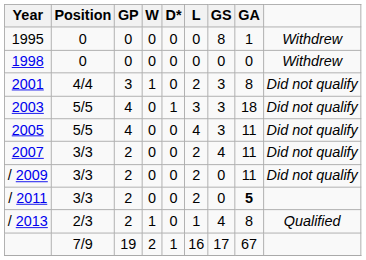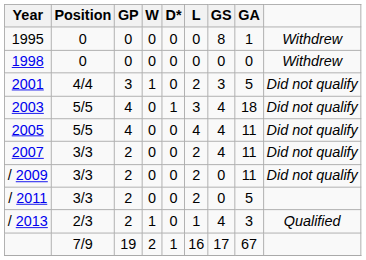 <table class="wikitable" style="text-align: center;">
 <tr>
 <th>Year</th>
 <th>Position</th>
 <th>GP</th>
 <th>W</th>
 <th>D*</th>
 <th>L</th>
 <th>GS</th>
 <th>GA</th>
 <td></td>
 </tr>
 <tr>
 <td>1995</td>
 <td>0</td>
 <td>0</td>
 <td>0</td>
 <td>0</td>
 <td>0</td>
 <td>8</td>
 <td>1</td>
 <td><em>Withdrew</em></td>
 </tr>
 <tr>
 <td><a href='#'>1998</a></td>
 <td>0</td>
 <td>0</td>
 <td>0</td>
 <td>0</td>
 <td>0</td>
 <td>0</td>
 <td>0</td>
 <td><em>Withdrew</em></td>
 </tr>
 <tr>
 <td> <a href='#'>2001</a></td>
 <td>4/4</td>
 <td>3</td>
 <td>1</td>
 <td>0</td>
 <td>2</td>
 <td>3</td>
-<td>8</td>
+<td>5</td>
 <td><em>Did not qualify</em></td>
 </tr>
 <tr>
 <td><a href='#'>2003</a></td>
 <td>5/5</td>
 <td>4</td>
 <td>0</td>
 <td>1</td>
 <td>3</td>
-<td>3</td>
+<td>4</td>
 <td>18</td>
 <td><em>Did not qualify</em></td>
 </tr>
 <tr>
 <td><a href='#'>2005</a></td>
 <td>5/5</td>
 <td>4</td>
 <td>0</td>
 <td>0</td>
 <td>4</td>
-<td>3</td>
+<td>4</td>
 <td>11</td>
 <td><em>Did not qualify</em></td>
 </tr>
 <tr>
 <td><a href='#'>2007</a></td>
 <td>3/3</td>
 <td>2</td>
 <td>0</td>
 <td>0</td>
 <td>2</td>
 <td>4</td>
 <td>11</td>
 <td><em>Did not qualify</em></td>
 </tr>
 <tr>
 <td>/ <a href='#'>2009</a></td>
 <td>3/3</td>
 <td>2</td>
 <td>0</td>
 <td>0</td>
 <td>2</td>
 <td>0</td>
 <td>11</td>
 <td><em>Did not qualify</em></td>
 </tr>
 <tr>
 <td>/ <a href='#'>2011</a></td>
 <td>3/3</td>
 <td>2</td>
 <td>0</td>
 <td>0</td>
 <td>2</td>
 <td>0</td>
-<td><strong>5</strong></td>
+<td>5</td>
 <td></td>
 </tr>
 <tr>
 <td>/ <a href='#'>2013</a></td>
 <td>2/3</td>
 <td>2</td>
 <td>1</td>
 <td>0</td>
 <td>1</td>
 <td>4</td>
-<td>8</td>
+<td>3</td>
 <td><em>Qualified</em></td>
 </tr>
 <tr>
 <td></td>
 <td>7/9</td>
 <td>19</td>
 <td>2</td>
 <td>1</td>
 <td>16</td>
 <td>17</td>
 <td>67</td>
 <td></td>
 </tr>
 <tr>
 </tr>
 </table>
